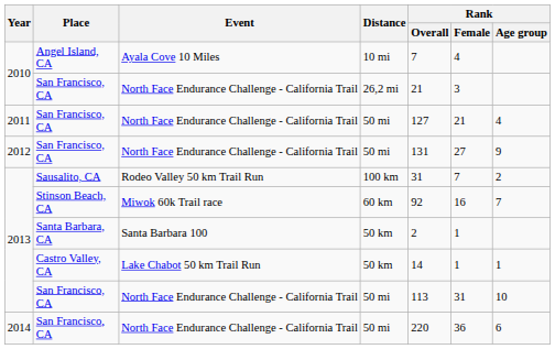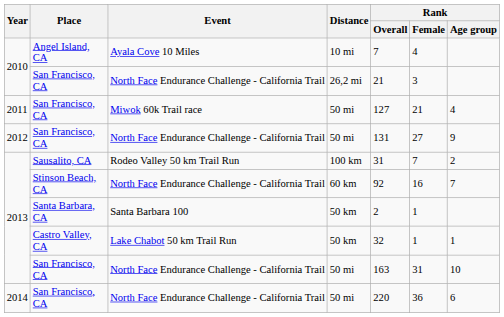 <table class=wikitable>
 <tr>
 <th rowspan=2>Year</th>
 <th rowspan=2 width=110>Place</th>
 <th rowspan=2>Event</th>
 <th rowspan=2>Distance</th>
 <th colspan=3>Rank</th>
 </tr>
 <tr>
 <th>Overall</th>
 <th>Female</th>
 <th>Age group</th>
 </tr>
 <tr>
 <td rowspan=2>2010</td>
 <td><a href='#'>Angel Island, CA</a></td>
 <td><a href='#'>Ayala Cove</a> 10 Miles</td>
 <td>10 mi</td>
 <td>7</td>
 <td>4</td>
 <td></td>
 </tr>
 <tr>
 <td><a href='#'>San Francisco, CA</a></td>
 <td><a href='#'>North Face</a> Endurance Challenge - California Trail</td>
 <td>26,2 mi</td>
 <td>21</td>
 <td>3</td>
 <td></td>
 </tr>
 <tr>
 <td>2011</td>
 <td><a href='#'>San Francisco, CA</a></td>
-<td><a href='#'>North Face</a> Endurance Challenge - California Trail</td>
+<td><a href='#'>Miwok</a> 60k Trail race</td>
 <td>50 mi</td>
 <td>127</td>
 <td>21</td>
 <td>4</td>
 </tr>
 <tr>
 <td>2012</td>
 <td><a href='#'>San Francisco, CA</a></td>
 <td><a href='#'>North Face</a> Endurance Challenge - California Trail</td>
 <td>50 mi</td>
 <td>131</td>
 <td>27</td>
 <td>9</td>
 </tr>
 <tr>
 <td rowspan=5>2013</td>
 <td><a href='#'>Sausalito, CA</a></td>
 <td>Rodeo Valley 50 km Trail Run</td>
 <td>100 km</td>
 <td>31</td>
 <td>7</td>
 <td>2</td>
 </tr>
 <tr>
 <td><a href='#'>Stinson Beach, CA</a></td>
-<td><a href='#'>Miwok</a> 60k Trail race</td>
+<td><a href='#'>North Face</a> Endurance Challenge - California Trail</td>
 <td>60 km</td>
 <td>92</td>
 <td>16</td>
 <td>7</td>
 </tr>
 <tr>
 <td><a href='#'>Santa Barbara, CA</a></td>
 <td>Santa Barbara 100</td>
 <td>50 km</td>
 <td>2</td>
 <td>1</td>
 <td></td>
 </tr>
 <tr>
 <td><a href='#'>Castro Valley, CA</a></td>
 <td><a href='#'>Lake Chabot</a> 50 km Trail Run</td>
 <td>50 km</td>
-<td>14</td>
+<td>32</td>
 <td>1</td>
 <td>1</td>
 </tr>
 <tr>
 <td><a href='#'>San Francisco, CA</a></td>
 <td><a href='#'>North Face</a> Endurance Challenge - California Trail</td>
 <td>50 mi</td>
-<td>113</td>
+<td>163</td>
 <td>31</td>
 <td>10</td>
 </tr>
 <tr>
 <td>2014</td>
 <td><a href='#'>San Francisco, CA</a></td>
 <td><a href='#'>North Face</a> Endurance Challenge - California Trail</td>
 <td>50 mi</td>
 <td>220</td>
 <td>36</td>
 <td>6</td>
 </tr>
 </table>
